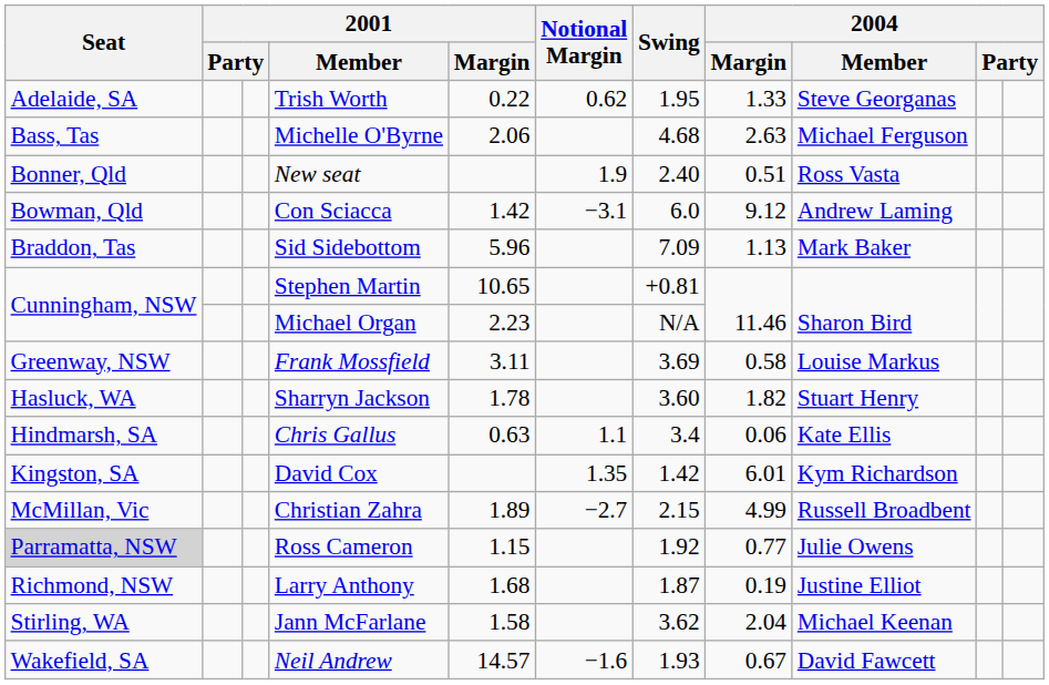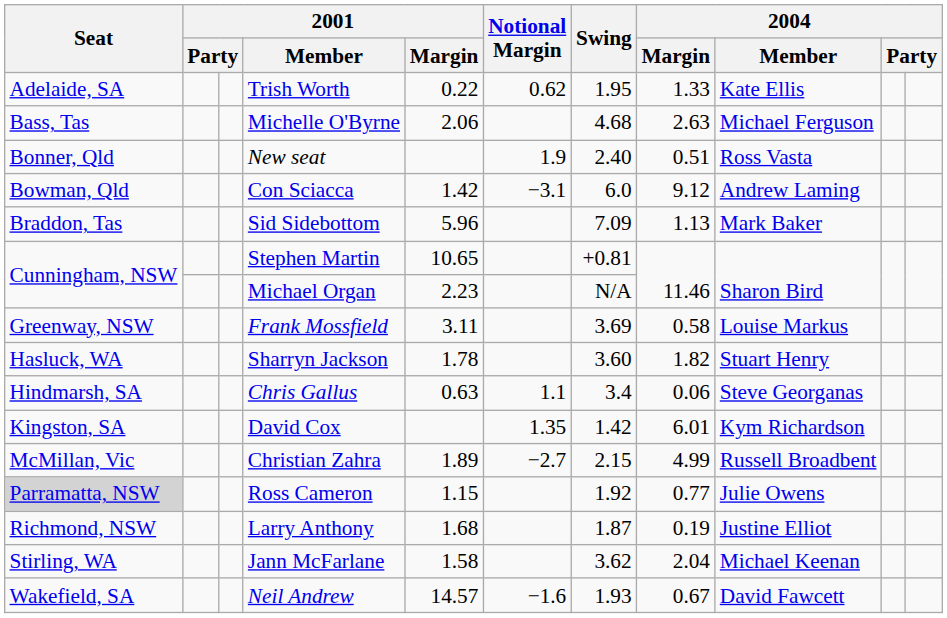 <table class="wikitable">
 <tr>
 <th rowspan="2">Seat</th>
 <th colspan="4">2001</th>
 <th rowspan="2"><a href='#'>Notional</a><br>Margin</th>
 <th rowspan="2">Swing</th>
 <th colspan="4">2004</th>
 </tr>
 <tr>
 <th colspan="2">Party</th>
 <th>Member</th>
 <th>Margin</th>
 <th>Margin</th>
 <th>Member</th>
 <th colspan="2">Party</th>
 </tr>
 <tr>
 <td><a href='#'>Adelaide, SA</a></td>
 <td> </td>
 <td></td>
 <td><a href='#'>Trish Worth</a></td>
 <td align=right>0.22</td>
 <td align=right>0.62</td>
 <td align=right>1.95</td>
 <td align=right>1.33</td>
-<td><a href='#'>Steve Georganas</a></td>
+<td><a href='#'>Kate Ellis</a></td>
 <td></td>
 <td> </td>
 </tr>
 <tr>
 <td><a href='#'>Bass, Tas</a></td>
 <td> </td>
 <td></td>
 <td><a href='#'>Michelle O'Byrne</a></td>
 <td align=right>2.06</td>
 <td align=right></td>
 <td align=right>4.68</td>
 <td align=right>2.63</td>
 <td><a href='#'>Michael Ferguson</a></td>
 <td></td>
 <td> </td>
 </tr>
 <tr>
 <td><a href='#'>Bonner, Qld</a></td>
 <td> </td>
 <td></td>
 <td><em>New seat</em></td>
 <td align=right></td>
 <td align=right>1.9</td>
 <td align=right>2.40</td>
 <td align=right>0.51</td>
 <td><a href='#'>Ross Vasta</a></td>
 <td></td>
 <td> </td>
 </tr>
 <tr>
 <td><a href='#'>Bowman, Qld</a></td>
 <td> </td>
 <td></td>
 <td><a href='#'>Con Sciacca</a></td>
 <td align=right>1.42</td>
 <td align=right>−3.1</td>
 <td align=right>6.0</td>
 <td align=right>9.12</td>
 <td><a href='#'>Andrew Laming</a></td>
 <td></td>
 <td> </td>
 </tr>
 <tr>
 <td><a href='#'>Braddon, Tas</a></td>
 <td> </td>
 <td></td>
 <td><a href='#'>Sid Sidebottom</a></td>
 <td align=right>5.96</td>
 <td align=right></td>
 <td align=right>7.09</td>
 <td align=right>1.13</td>
 <td><a href='#'>Mark Baker</a></td>
 <td></td>
 <td> </td>
 </tr>
 <tr>
 <td rowspan="2"><a href='#'>Cunningham, NSW</a></td>
 <td> </td>
 <td></td>
 <td><a href='#'>Stephen Martin</a></td>
 <td align=right>10.65</td>
 <td align=right></td>
 <td align=right>+0.81</td>
 <td rowspan="2" valign="bottom" align="right">11.46</td>
 <td rowspan="2" valign="bottom"><a href='#'>Sharon Bird</a></td>
 <td rowspan="2" valign="bottom"></td>
 <td rowspan="2" ></td>
 </tr>
 <tr>
 <td> </td>
 <td></td>
 <td><a href='#'>Michael Organ</a></td>
 <td align=right>2.23</td>
 <td align=right></td>
 <td align=right>N/A</td>
 </tr>
 <tr>
 <td><a href='#'>Greenway, NSW</a></td>
 <td> </td>
 <td></td>
 <td><em><a href='#'>Frank Mossfield</a></em></td>
 <td align=right>3.11</td>
 <td align=right></td>
 <td align=right>3.69</td>
 <td align=right>0.58</td>
 <td><a href='#'>Louise Markus</a></td>
 <td></td>
 <td> </td>
 </tr>
 <tr>
 <td><a href='#'>Hasluck, WA</a></td>
 <td> </td>
 <td></td>
 <td><a href='#'>Sharryn Jackson</a></td>
 <td align=right>1.78</td>
 <td align=right></td>
 <td align=right>3.60</td>
 <td align=right>1.82</td>
 <td><a href='#'>Stuart Henry</a></td>
 <td></td>
 <td> </td>
 </tr>
 <tr>
 <td><a href='#'>Hindmarsh, SA</a></td>
 <td> </td>
 <td></td>
 <td><em><a href='#'>Chris Gallus</a></em></td>
 <td align=right>0.63</td>
 <td align=right>1.1</td>
 <td align=right>3.4</td>
 <td align=right>0.06</td>
-<td><a href='#'>Kate Ellis</a></td>
+<td><a href='#'>Steve Georganas</a></td>
 <td></td>
 <td> </td>
 </tr>
 <tr>
 <td><a href='#'>Kingston, SA</a></td>
 <td> </td>
 <td></td>
 <td><a href='#'>David Cox</a></td>
 <td align=right></td>
 <td align=right>1.35</td>
 <td align=right>1.42</td>
 <td align=right>6.01</td>
 <td><a href='#'>Kym Richardson</a></td>
 <td></td>
 <td> </td>
 </tr>
 <tr>
 <td><a href='#'>McMillan, Vic</a></td>
 <td> </td>
 <td></td>
 <td><a href='#'>Christian Zahra</a></td>
 <td align=right>1.89</td>
 <td align=right>−2.7</td>
 <td align=right>2.15</td>
 <td align=right>4.99</td>
 <td><a href='#'>Russell Broadbent</a></td>
 <td></td>
 <td> </td>
 </tr>
 <tr>
 <td style="background: lightgrey;"><a href='#'>Parramatta, NSW</a></td>
 <td> </td>
 <td></td>
 <td><a href='#'>Ross Cameron</a></td>
 <td align=right>1.15</td>
 <td align=right></td>
 <td align=right>1.92</td>
 <td align=right>0.77</td>
 <td><a href='#'>Julie Owens</a></td>
 <td></td>
 <td> </td>
 </tr>
 <tr>
 <td><a href='#'>Richmond, NSW</a></td>
 <td> </td>
 <td></td>
 <td><a href='#'>Larry Anthony</a></td>
 <td align=right>1.68</td>
 <td align=right></td>
 <td align=right>1.87</td>
 <td align=right>0.19</td>
 <td><a href='#'>Justine Elliot</a></td>
 <td></td>
 <td> </td>
 </tr>
 <tr>
 <td><a href='#'>Stirling, WA</a></td>
 <td> </td>
 <td></td>
 <td><a href='#'>Jann McFarlane</a></td>
 <td align=right>1.58</td>
 <td align=right></td>
 <td align=right>3.62</td>
 <td align=right>2.04</td>
 <td><a href='#'>Michael Keenan</a></td>
 <td></td>
 <td> </td>
 </tr>
 <tr>
 <td><a href='#'>Wakefield, SA</a></td>
 <td> </td>
 <td></td>
 <td><em><a href='#'>Neil Andrew</a></em></td>
 <td align=right>14.57</td>
 <td align=right>−1.6</td>
 <td align=right>1.93</td>
 <td align=right>0.67</td>
 <td><a href='#'>David Fawcett</a></td>
 <td></td>
 <td> </td>
 </tr>
 </table>
